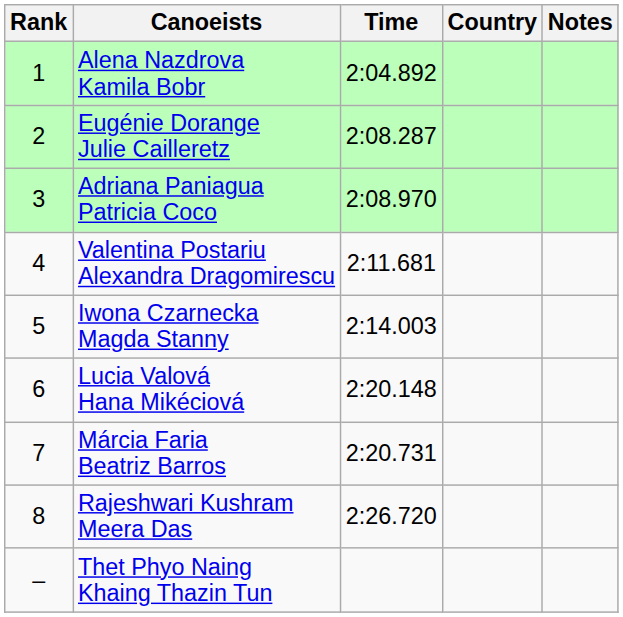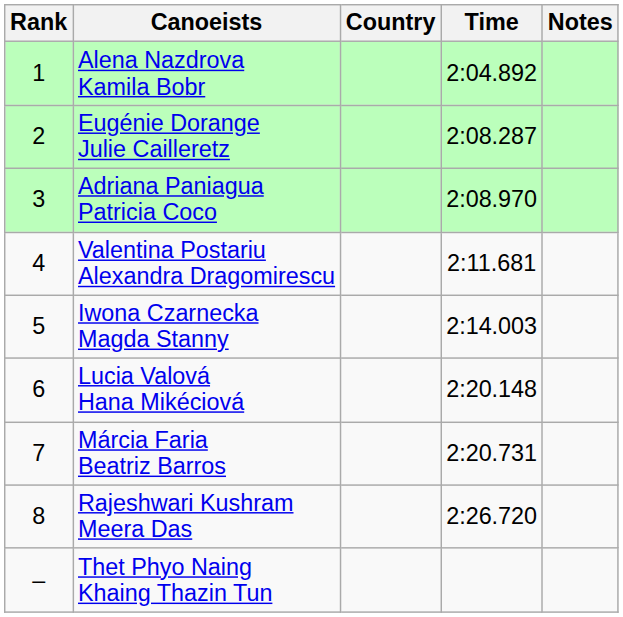 <table class="wikitable" style="text-align:center">
 <tr>
 <th>Rank</th>
 <th>Canoeists</th>
+<th>Country</th>
 <th>Time</th>
-<th>Country</th>
 <th>Notes</th>
 </tr>
 <tr bgcolor=bbffbb>
 <td>1</td>
 <td align="left"><a href='#'>Alena Nazdrova</a><br><a href='#'>Kamila Bobr</a></td>
+<td align="left"></td>
 <td>2:04.892</td>
-<td align="left"></td>
 <td></td>
 </tr>
 <tr bgcolor=bbffbb>
 <td>2</td>
 <td align="left"><a href='#'>Eugénie Dorange</a><br><a href='#'>Julie Cailleretz</a></td>
+<td align="left"></td>
 <td>2:08.287</td>
-<td align="left"></td>
 <td></td>
 </tr>
 <tr bgcolor=bbffbb>
 <td>3</td>
 <td align="left"><a href='#'>Adriana Paniagua</a><br><a href='#'>Patricia Coco</a></td>
+<td align="left"></td>
 <td>2:08.970</td>
-<td align="left"></td>
 <td></td>
 </tr>
 <tr>
 <td>4</td>
 <td align="left"><a href='#'>Valentina Postariu</a><br><a href='#'>Alexandra Dragomirescu</a></td>
+<td align="left"></td>
 <td>2:11.681</td>
-<td align="left"></td>
 <td></td>
 </tr>
 <tr>
 <td>5</td>
 <td align="left"><a href='#'>Iwona Czarnecka</a><br><a href='#'>Magda Stanny</a></td>
+<td align="left"></td>
 <td>2:14.003</td>
-<td align="left"></td>
 <td></td>
 </tr>
 <tr>
 <td>6</td>
 <td align="left"><a href='#'>Lucia Valová</a><br><a href='#'>Hana Mikéciová</a></td>
+<td align="left"></td>
 <td>2:20.148</td>
-<td align="left"></td>
 <td></td>
 </tr>
 <tr>
 <td>7</td>
 <td align="left"><a href='#'>Márcia Faria</a><br><a href='#'>Beatriz Barros</a></td>
+<td align="left"></td>
 <td>2:20.731</td>
-<td align="left"></td>
 <td></td>
 </tr>
 <tr>
 <td>8</td>
 <td align="left"><a href='#'>Rajeshwari Kushram</a><br><a href='#'>Meera Das</a></td>
+<td align="left"></td>
 <td>2:26.720</td>
-<td align="left"></td>
 <td></td>
 </tr>
 <tr>
 <td>–</td>
 <td align="left"><a href='#'>Thet Phyo Naing</a><br><a href='#'>Khaing Thazin Tun</a></td>
+<td align="left"></td>
 <td></td>
-<td align="left"></td>
 <td></td>
 </tr>
 </table>
